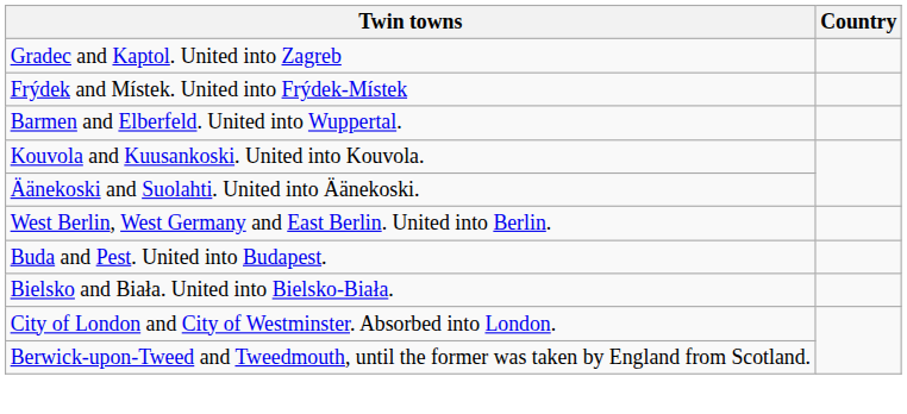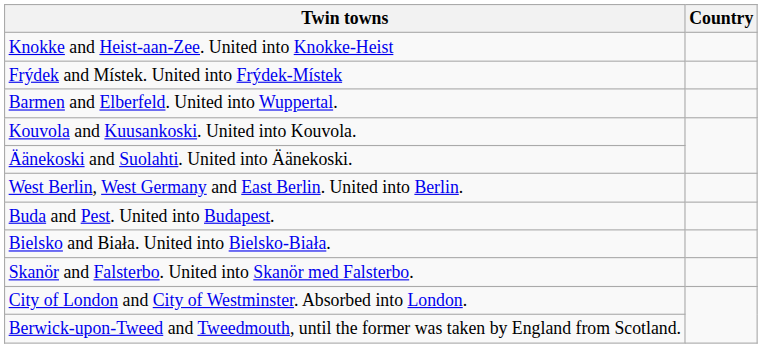 <table class="wikitable">
 <tr>
 <th>Twin towns</th>
 <th>Country</th>
 </tr>
 <tr>
-<td><a href='#'>Gradec</a> and <a href='#'>Kaptol</a>. United into <a href='#'>Zagreb</a></td>
+<td><a href='#'>Knokke</a> and <a href='#'>Heist-aan-Zee</a>. United into <a href='#'>Knokke-Heist</a></td>
 <td></td>
 </tr>
 <tr>
 <td><a href='#'>Frýdek</a> and Místek. United into <a href='#'>Frýdek-Místek</a></td>
 <td></td>
 </tr>
 <tr>
 <td><a href='#'>Barmen</a> and <a href='#'>Elberfeld</a>. United into <a href='#'>Wuppertal</a>.</td>
 <td></td>
 </tr>
 <tr>
 <td><a href='#'>Kouvola</a> and <a href='#'>Kuusankoski</a>. United into Kouvola.</td>
 <td rowspan="2"></td>
 </tr>
 <tr>
 <td><a href='#'>Äänekoski</a> and <a href='#'>Suolahti</a>. United into Äänekoski.</td>
 </tr>
 <tr>
 <td><a href='#'>West Berlin</a>, <a href='#'>West Germany</a> and <a href='#'>East Berlin</a>. United into <a href='#'>Berlin</a>.</td>
 <td></td>
 </tr>
 <tr>
 <td><a href='#'>Buda</a> and <a href='#'>Pest</a>. United into <a href='#'>Budapest</a>.</td>
 <td></td>
 </tr>
 <tr>
 <td><a href='#'>Bielsko</a> and Biała. United into <a href='#'>Bielsko-Biała</a>.</td>
 <td></td>
 </tr>
 <tr>
+<td><a href='#'>Skanör</a> and <a href='#'>Falsterbo</a>. United into <a href='#'>Skanör med Falsterbo</a>.</td>
+<td></td>
+</tr>
+<tr>
 <td><a href='#'>City of London</a> and <a href='#'>City of Westminster</a>. Absorbed into <a href='#'>London</a>.</td>
 <td rowspan="2"></td>
 </tr>
 <tr>
 <td><a href='#'>Berwick-upon-Tweed</a> and <a href='#'>Tweedmouth</a>, until the former was taken by England from Scotland.</td>
 </tr>
 </table>
